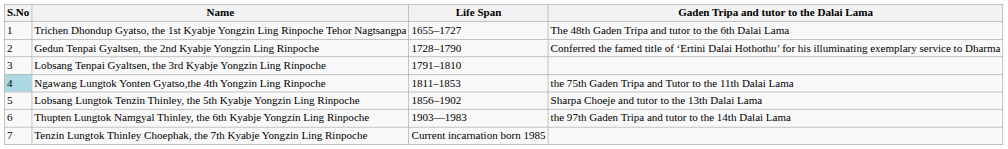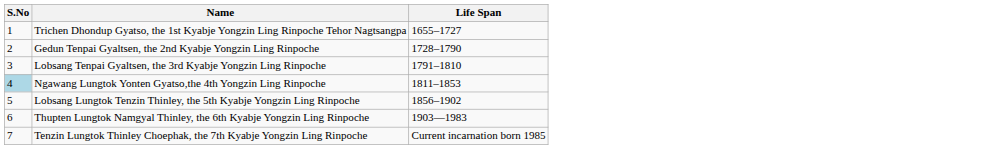 <table class="wikitable">
 <tr>
 <th>S.No</th>
 <th>Name</th>
 <th>Life Span</th>
-<th>Gaden Tripa and tutor to the Dalai Lama</th>
 </tr>
 <tr>
 <td>1</td>
 <td>Trichen Dhondup Gyatso, the 1st Kyabje Yongzin Ling Rinpoche Tehor Nagtsangpa</td>
 <td>1655–1727</td>
-<td>The 48th Gaden Tripa and tutor to the 6th Dalai Lama</td>
 </tr>
 <tr>
 <td>2</td>
 <td>Gedun Tenpai Gyaltsen, the 2nd Kyabje Yongzin Ling Rinpoche</td>
 <td>1728–1790</td>
-<td>Conferred the famed title of ‘Ertini Dalai Hothothu’ for his illuminating exemplary service to Dharma</td>
 </tr>
 <tr>
 <td>3</td>
 <td>Lobsang Tenpai Gyaltsen, the 3rd Kyabje Yongzin Ling Rinpoche</td>
 <td>1791–1810</td>
-<td></td>
 </tr>
 <tr>
 <td style="background: lightblue;">4</td>
 <td>Ngawang Lungtok Yonten Gyatso,the 4th Yongzin Ling Rinpoche</td>
 <td>1811–1853</td>
-<td>the 75th Gaden Tripa and Tutor to the 11th Dalai Lama</td>
 </tr>
 <tr>
 <td>5</td>
 <td>Lobsang Lungtok Tenzin Thinley, the 5th Kyabje Yongzin Ling Rinpoche</td>
 <td>1856–1902</td>
-<td>Sharpa Choeje and tutor to the 13th Dalai Lama</td>
 </tr>
 <tr>
 <td>6</td>
 <td>Thupten Lungtok Namgyal Thinley, the 6th Kyabje Yongzin Ling Rinpoche</td>
 <td>1903—1983</td>
-<td>the 97th Gaden Tripa and tutor to the 14th Dalai Lama</td>
 </tr>
 <tr>
 <td>7</td>
 <td>Tenzin Lungtok Thinley Choephak, the 7th Kyabje Yongzin Ling Rinpoche</td>
 <td>Current incarnation born 1985</td>
-<td></td>
 </tr>
 </table>
